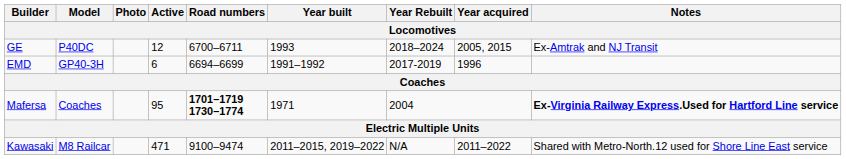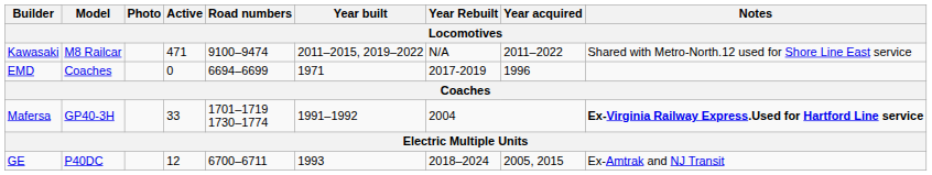 <table class="wikitable">
 <tr>
 <th>Builder</th>
 <th>Model</th>
 <th>Photo</th>
 <th>Active</th>
 <th>Road numbers</th>
 <th>Year built</th>
 <th>Year Rebuilt</th>
 <th>Year acquired</th>
 <th>Notes</th>
 </tr>
 <tr>
 <th colspan="9">Locomotives</th>
 </tr>
 <tr>
+<td><a href='#'>Kawasaki</a></td>
+<td><a href='#'>M8 Railcar</a></td>
+<td></td>
+<td>471</td>
+<td>9100–9474</td>
+<td>2011–2015, 2019–2022</td>
+<td>N/A</td>
+<td>2011–2022</td>
+<td>Shared with Metro-North.12 used for <a href='#'>Shore Line East</a> service</td>
+</tr>
+<tr>
+<td><a href='#'>EMD</a></td>
+<td><a href='#'>Coaches</a></td>
+<td></td>
+<td>0</td>
+<td>6694–6699</td>
+<td>1971</td>
+<td>2017-2019</td>
+<td>1996</td>
+<td></td>
+</tr>
+<tr>
+<th colspan="9">Coaches</th>
+</tr>
+<tr>
+<td><a href='#'>Mafersa</a></td>
+<td><a href='#'>GP40-3H</a></td>
+<td></td>
+<td>33</td>
+<td>1701–1719 <br>1730–1774 </td>
+<td>1991–1992</td>
+<td colspan="2">2004</td>
+<td><strong>Ex-<a href='#'>Virginia Railway Express</a>.Used for <a href='#'>Hartford Line</a> service</strong></td>
+</tr>
+<tr>
+<th colspan="9">Electric Multiple Units</th>
+</tr>
+<tr>
 <td><a href='#'>GE</a></td>
 <td><a href='#'>P40DC</a></td>
 <td></td>
 <td>12</td>
 <td>6700–6711</td>
 <td>1993</td>
 <td>2018–2024</td>
 <td>2005, 2015</td>
 <td>Ex-<a href='#'>Amtrak</a> and <a href='#'>NJ Transit</a></td>
 </tr>
-<tr>
-<td><a href='#'>EMD</a></td>
-<td><a href='#'>GP40-3H</a></td>
-<td></td>
-<td>6</td>
-<td>6694–6699</td>
-<td>1991–1992</td>
-<td>2017-2019</td>
-<td>1996</td>
-<td></td>
-</tr>
-<tr>
-<th colspan="9">Coaches</th>
-</tr>
-<tr>
-<td><a href='#'>Mafersa</a></td>
-<td><a href='#'>Coaches</a></td>
-<td></td>
-<td>95</td>
-<td><strong>1701–1719 <br>1730–1774 </strong></td>
-<td>1971</td>
-<td colspan="2">2004</td>
-<td><strong>Ex-<a href='#'>Virginia Railway Express</a>.Used for <a href='#'>Hartford Line</a> service</strong></td>
-</tr>
-<tr>
-<th colspan="9">Electric Multiple Units</th>
-</tr>
-<tr>
-<td><a href='#'>Kawasaki</a></td>
-<td><a href='#'>M8 Railcar</a></td>
-<td></td>
-<td>471</td>
-<td>9100–9474</td>
-<td>2011–2015, 2019–2022</td>
-<td>N/A</td>
-<td>2011–2022</td>
-<td>Shared with Metro-North.12 used for <a href='#'>Shore Line East</a> service</td>
-</tr>
 </table>
